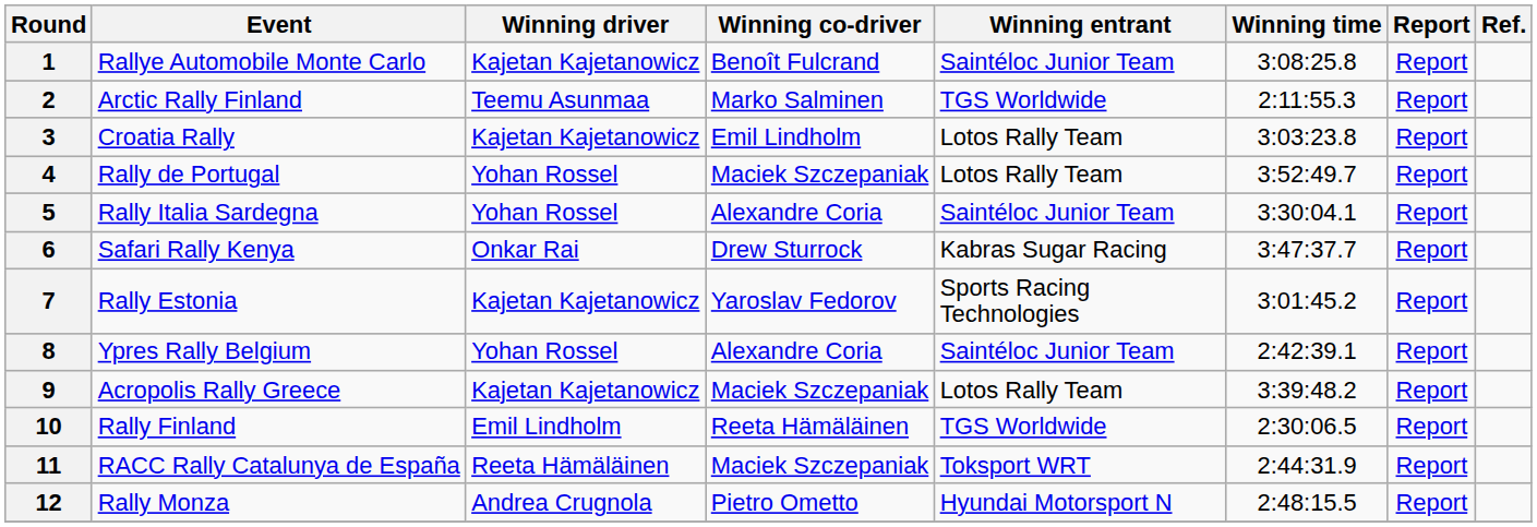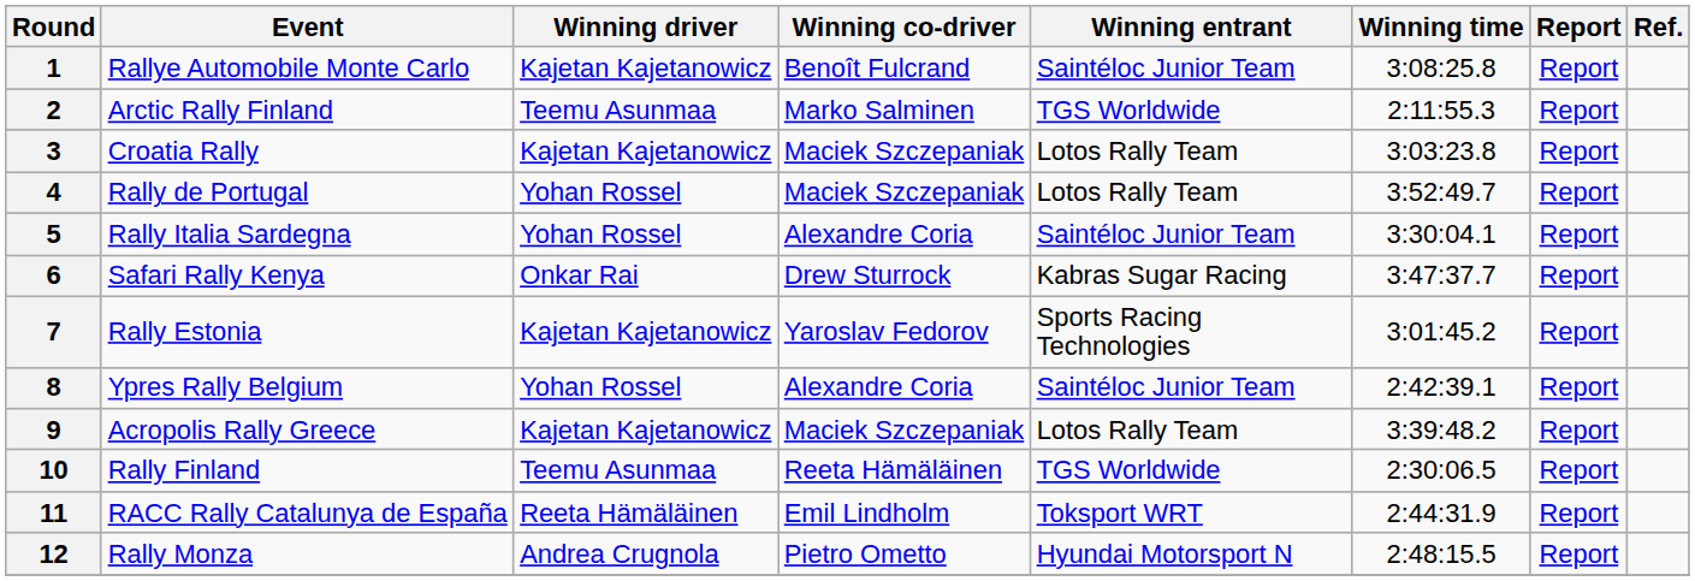 <table class="wikitable" style="font-size: 85%;">
 <tr>
 <th>Round</th>
 <th>Event</th>
 <th nowrap>Winning driver</th>
 <th nowrap>Winning co-driver</th>
 <th nowrap>Winning entrant</th>
 <th nowrap>Winning time</th>
 <th nowrap>Report</th>
 <th>Ref.</th>
 </tr>
 <tr>
 <th>1</th>
 <td nowrap> <a href='#'>Rallye Automobile Monte Carlo</a></td>
 <td nowrap> <a href='#'>Kajetan Kajetanowicz</a></td>
 <td nowrap> <a href='#'>Benoît Fulcrand</a></td>
 <td> <a href='#'>Saintéloc Junior Team</a></td>
 <td align="center">3:08:25.8</td>
 <td align="center"><a href='#'>Report</a></td>
 <td align="center"></td>
 </tr>
 <tr>
 <th>2</th>
 <td nowrap> <a href='#'>Arctic Rally Finland</a></td>
 <td nowrap> <a href='#'>Teemu Asunmaa</a></td>
 <td nowrap> <a href='#'>Marko Salminen</a></td>
 <td> <a href='#'>TGS Worldwide</a></td>
 <td align="center">2:11:55.3</td>
 <td align="center"><a href='#'>Report</a></td>
 <td align="center"></td>
 </tr>
 <tr>
 <th>3</th>
 <td> <a href='#'>Croatia Rally</a></td>
 <td nowrap> <a href='#'>Kajetan Kajetanowicz</a></td>
-<td nowrap> <a href='#'>Emil Lindholm</a></td>
+<td nowrap> <a href='#'>Maciek Szczepaniak</a></td>
 <td> Lotos Rally Team</td>
 <td align="center">3:03:23.8</td>
 <td align="center"><a href='#'>Report</a></td>
 <td align="center"></td>
 </tr>
 <tr>
 <th>4</th>
 <td> <a href='#'>Rally de Portugal</a></td>
 <td nowrap> <a href='#'>Yohan Rossel</a></td>
 <td nowrap> <a href='#'>Maciek Szczepaniak</a></td>
 <td> Lotos Rally Team</td>
 <td align="center">3:52:49.7</td>
 <td align="center"><a href='#'>Report</a></td>
 <td align="center"></td>
 </tr>
 <tr>
 <th>5</th>
 <td> <a href='#'>Rally Italia Sardegna</a></td>
 <td nowrap> <a href='#'>Yohan Rossel</a></td>
 <td nowrap> <a href='#'>Alexandre Coria</a></td>
 <td> <a href='#'>Saintéloc Junior Team</a></td>
 <td align="center">3:30:04.1</td>
 <td align="center"><a href='#'>Report</a></td>
 <td align="center"></td>
 </tr>
 <tr>
 <th>6</th>
 <td> <a href='#'>Safari Rally Kenya</a></td>
 <td nowrap> <a href='#'>Onkar Rai</a></td>
 <td nowrap> <a href='#'>Drew Sturrock</a></td>
 <td> Kabras Sugar Racing</td>
 <td align="center">3:47:37.7</td>
 <td align="center"><a href='#'>Report</a></td>
 <td align="center"></td>
 </tr>
 <tr>
 <th>7</th>
 <td> <a href='#'>Rally Estonia</a></td>
 <td nowrap> <a href='#'>Kajetan Kajetanowicz</a></td>
 <td nowrap> <a href='#'>Yaroslav Fedorov</a></td>
 <td> Sports Racing Technologies</td>
 <td align="center">3:01:45.2</td>
 <td align="center"><a href='#'>Report</a></td>
 <td align="center"></td>
 </tr>
 <tr>
 <th>8</th>
 <td> <a href='#'>Ypres Rally Belgium</a></td>
 <td nowrap> <a href='#'>Yohan Rossel</a></td>
 <td nowrap> <a href='#'>Alexandre Coria</a></td>
 <td> <a href='#'>Saintéloc Junior Team</a></td>
 <td align="center">2:42:39.1</td>
 <td align="center"><a href='#'>Report</a></td>
 <td align="center"></td>
 </tr>
 <tr>
 <th>9</th>
 <td> <a href='#'>Acropolis Rally Greece</a></td>
 <td nowrap> <a href='#'>Kajetan Kajetanowicz</a></td>
 <td nowrap> <a href='#'>Maciek Szczepaniak</a></td>
 <td> Lotos Rally Team</td>
 <td align="center">3:39:48.2</td>
 <td align="center"><a href='#'>Report</a></td>
 <td align="center"></td>
 </tr>
 <tr>
 <th>10</th>
 <td> <a href='#'>Rally Finland</a></td>
-<td nowrap> <a href='#'>Emil Lindholm</a></td>
+<td nowrap> <a href='#'>Teemu Asunmaa</a></td>
 <td nowrap> <a href='#'>Reeta Hämäläinen</a></td>
 <td> <a href='#'>TGS Worldwide</a></td>
 <td align="center">2:30:06.5</td>
 <td align="center"><a href='#'>Report</a></td>
 <td align="center"></td>
 </tr>
 <tr>
 <th>11</th>
 <td nowrap> <a href='#'>RACC Rally Catalunya de España</a></td>
 <td nowrap> <a href='#'>Reeta Hämäläinen</a></td>
-<td nowrap> <a href='#'>Maciek Szczepaniak</a></td>
+<td nowrap> <a href='#'>Emil Lindholm</a></td>
 <td> <a href='#'>Toksport WRT</a></td>
 <td align="center">2:44:31.9</td>
 <td align="center"><a href='#'>Report</a></td>
 <td align="center"></td>
 </tr>
 <tr>
 <th>12</th>
 <td> <a href='#'>Rally Monza</a></td>
 <td nowrap> <a href='#'>Andrea Crugnola</a></td>
 <td nowrap> <a href='#'>Pietro Ometto</a></td>
 <td> <a href='#'>Hyundai Motorsport N</a></td>
 <td align="center">2:48:15.5</td>
 <td align="center"><a href='#'>Report</a></td>
 <td align="center"></td>
 </tr>
 <tr>
 </tr>
 </table>
